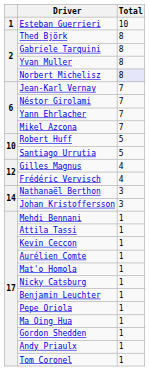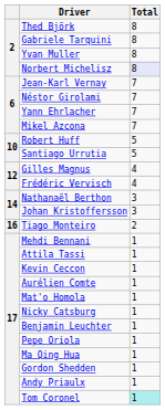 <table class="wikitable">
 <tr>
 <th></th>
 <th>Driver</th>
 <th>Total</th>
-</tr>
-<tr>
-<th rowspan="1">1</th>
-<td> <a href='#'>Esteban Guerrieri</a></td>
-<td>10</td>
 </tr>
 <tr>
 <th rowspan="4">2</th>
 <td> <a href='#'>Thed Björk</a></td>
 <td>8</td>
 </tr>
 <tr>
 <td> <a href='#'>Gabriele Tarquini</a></td>
 <td>8</td>
 </tr>
 <tr>
 <td> <a href='#'>Yvan Muller</a></td>
 <td>8</td>
 </tr>
 <tr>
 <td> <a href='#'>Norbert Michelisz</a></td>
 <td style="background: lavender;">8</td>
 </tr>
 <tr>
 <th rowspan="4">6</th>
 <td> <a href='#'>Jean-Karl Vernay</a></td>
 <td>7</td>
 </tr>
 <tr>
 <td> <a href='#'>Néstor Girolami</a></td>
 <td>7</td>
 </tr>
 <tr>
 <td> <a href='#'>Yann Ehrlacher</a></td>
 <td>7</td>
 </tr>
 <tr>
 <td> <a href='#'>Mikel Azcona</a></td>
 <td>7</td>
 </tr>
 <tr>
 <th rowspan="2">10</th>
 <td> <a href='#'>Robert Huff</a></td>
 <td>5</td>
 </tr>
 <tr>
 <td> <a href='#'>Santiago Urrutia</a></td>
 <td>5</td>
 </tr>
 <tr>
 <th rowspan="2">12</th>
 <td> <a href='#'>Gilles Magnus</a></td>
 <td>4</td>
 </tr>
 <tr>
 <td> <a href='#'>Frédéric Vervisch</a></td>
 <td>4</td>
 </tr>
 <tr>
 <th rowspan="2">14</th>
 <td> <a href='#'>Nathanaël Berthon</a></td>
 <td>3</td>
 </tr>
 <tr>
 <td> <a href='#'>Johan Kristoffersson</a></td>
 <td>3</td>
 </tr>
 <tr>
+<th rowspan="1">16</th>
+<td> <a href='#'>Tiago Monteiro</a></td>
+<td>2</td>
+</tr>
+<tr>
 <th rowspan="12">17</th>
 <td> <a href='#'>Mehdi Bennani</a></td>
 <td>1</td>
 </tr>
 <tr>
 <td> <a href='#'>Attila Tassi</a></td>
 <td>1</td>
 </tr>
 <tr>
 <td> <a href='#'>Kevin Ceccon</a></td>
 <td>1</td>
 </tr>
 <tr>
 <td> <a href='#'>Aurélien Comte</a></td>
 <td>1</td>
 </tr>
 <tr>
 <td> <a href='#'>Mat'o Homola</a></td>
 <td>1</td>
 </tr>
 <tr>
 <td> <a href='#'>Nicky Catsburg</a></td>
 <td>1</td>
 </tr>
 <tr>
 <td> <a href='#'>Benjamin Leuchter</a></td>
 <td>1</td>
 </tr>
 <tr>
 <td> <a href='#'>Pepe Oriola</a></td>
 <td>1</td>
 </tr>
 <tr>
 <td> <a href='#'>Ma Qing Hua</a></td>
 <td>1</td>
 </tr>
 <tr>
 <td> <a href='#'>Gordon Shedden</a></td>
 <td>1</td>
 </tr>
 <tr>
 <td> <a href='#'>Andy Priaulx</a></td>
 <td>1</td>
 </tr>
 <tr>
 <td> <a href='#'>Tom Coronel</a></td>
-<td>1</td>
+<td style="background: paleturquoise;">1</td>
 </tr>
 </table>
